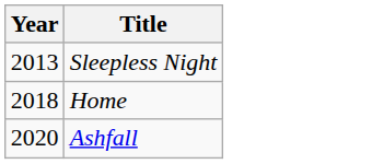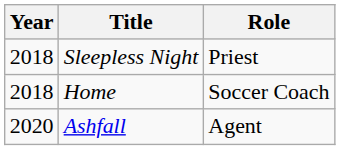 <table class="wikitable plainrowheaders">
 <tr>
 <th scope="col">Year</th>
 <th scope="col">Title</th>
+<th scope="col">Role</th>
 </tr>
 <tr>
-<td>2013</td>
+<td>2018</td>
 <td><em>Sleepless Night</em></td>
+<td>Priest</td>
 </tr>
 <tr>
 <td>2018</td>
 <td><em>Home</em></td>
+<td>Soccer Coach</td>
 </tr>
 <tr>
 <td>2020</td>
 <td><em><a href='#'>Ashfall</a></em></td>
+<td>Agent</td>
 </tr>
 </table>
